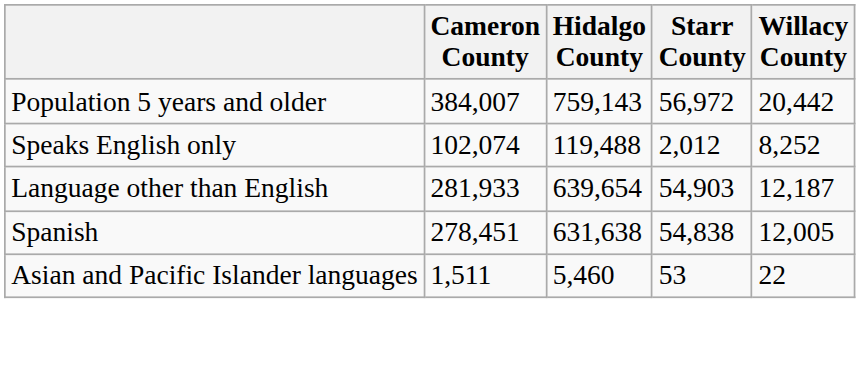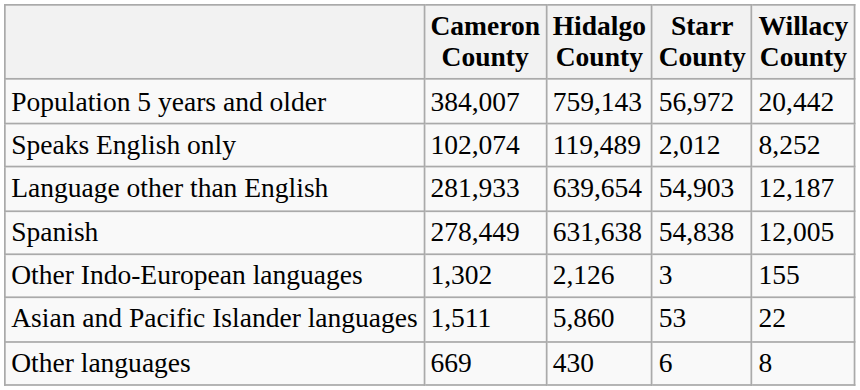 <table class="wikitable sortable mw-collapsible">
 <tr>
 <th></th>
 <th>Cameron<br>County</th>
 <th>Hidalgo<br>County</th>
 <th>Starr<br>County</th>
 <th>Willacy<br>County</th>
 </tr>
 <tr>
 <td>Population 5 years and older</td>
 <td>384,007</td>
 <td>759,143</td>
 <td>56,972</td>
 <td>20,442</td>
 </tr>
 <tr>
 <td>Speaks English only</td>
 <td>102,074</td>
-<td>119,488</td>
+<td>119,489</td>
 <td>2,012</td>
 <td>8,252</td>
 </tr>
 <tr>
 <td>Language other than English</td>
 <td>281,933</td>
 <td>639,654</td>
 <td>54,903</td>
 <td>12,187</td>
 </tr>
 <tr>
 <td>Spanish</td>
-<td>278,451</td>
+<td>278,449</td>
 <td>631,638</td>
 <td>54,838</td>
 <td>12,005</td>
 </tr>
 <tr>
+<td>Other Indo-European languages</td>
+<td>1,302</td>
+<td>2,126</td>
+<td>3</td>
+<td>155</td>
+</tr>
+<tr>
 <td>Asian and Pacific Islander languages</td>
 <td>1,511</td>
-<td>5,460</td>
+<td>5,860</td>
 <td>53</td>
 <td>22</td>
 </tr>
+<tr>
+<td>Other languages</td>
+<td>669</td>
+<td>430</td>
+<td>6</td>
+<td>8</td>
+</tr>
 </table>
